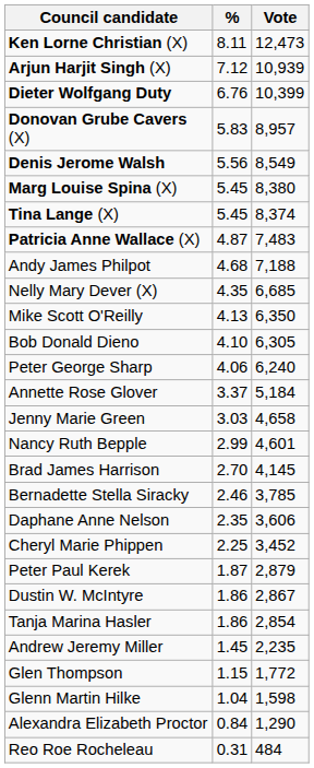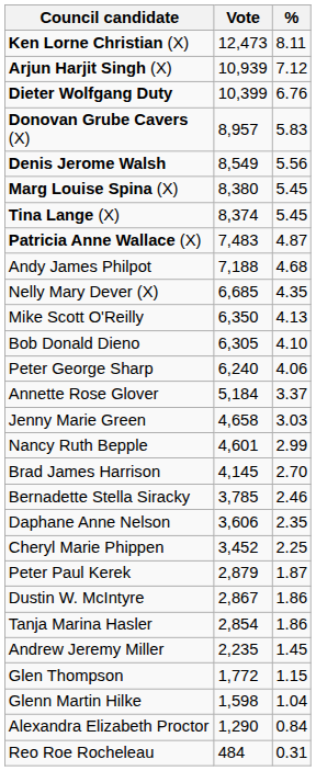 <table class="wikitable">
 <tr>
 <th bgcolor="#DDDDFF" width="200px">Council candidate</th>
+<th bgcolor="#DDDDFF" width="50px">Vote</th>
 <th bgcolor="#DDDDFF" width="30px">%</th>
-<th bgcolor="#DDDDFF" width="50px">Vote</th>
 </tr>
 <tr>
 <td><strong>Ken Lorne Christian</strong> (X)</td>
+<td>12,473</td>
 <td>8.11</td>
-<td>12,473</td>
 </tr>
 <tr>
 <td><strong>Arjun Harjit Singh</strong> (X)</td>
+<td>10,939</td>
 <td>7.12</td>
-<td>10,939</td>
 </tr>
 <tr>
 <td><strong>Dieter Wolfgang Duty</strong></td>
+<td>10,399</td>
 <td>6.76</td>
-<td>10,399</td>
 </tr>
 <tr>
 <td><strong>Donovan Grube Cavers</strong> (X)</td>
+<td>8,957</td>
 <td>5.83</td>
-<td>8,957</td>
 </tr>
 <tr>
 <td><strong>Denis Jerome Walsh</strong></td>
+<td>8,549</td>
 <td>5.56</td>
-<td>8,549</td>
 </tr>
 <tr>
 <td><strong>Marg Louise Spina</strong> (X)</td>
+<td>8,380</td>
 <td>5.45</td>
-<td>8,380</td>
 </tr>
 <tr>
 <td><strong>Tina Lange</strong> (X)</td>
+<td>8,374</td>
 <td>5.45</td>
-<td>8,374</td>
 </tr>
 <tr>
 <td><strong>Patricia Anne Wallace</strong> (X)</td>
+<td>7,483</td>
 <td>4.87</td>
-<td>7,483</td>
 </tr>
 <tr>
 <td>Andy James Philpot</td>
+<td>7,188</td>
 <td>4.68</td>
-<td>7,188</td>
 </tr>
 <tr>
 <td>Nelly Mary Dever (X)</td>
+<td>6,685</td>
 <td>4.35</td>
-<td>6,685</td>
 </tr>
 <tr>
 <td>Mike Scott O'Reilly</td>
+<td>6,350</td>
 <td>4.13</td>
-<td>6,350</td>
 </tr>
 <tr>
 <td>Bob Donald Dieno</td>
+<td>6,305</td>
 <td>4.10</td>
-<td>6,305</td>
 </tr>
 <tr>
 <td>Peter George Sharp</td>
+<td>6,240</td>
 <td>4.06</td>
-<td>6,240</td>
 </tr>
 <tr>
 <td>Annette Rose Glover</td>
+<td>5,184</td>
 <td>3.37</td>
-<td>5,184</td>
 </tr>
 <tr>
 <td>Jenny Marie Green</td>
+<td>4,658</td>
 <td>3.03</td>
-<td>4,658</td>
 </tr>
 <tr>
 <td>Nancy Ruth Bepple</td>
+<td>4,601</td>
 <td>2.99</td>
-<td>4,601</td>
 </tr>
 <tr>
 <td>Brad James Harrison</td>
+<td>4,145</td>
 <td>2.70</td>
-<td>4,145</td>
 </tr>
 <tr>
 <td>Bernadette Stella Siracky</td>
+<td>3,785</td>
 <td>2.46</td>
-<td>3,785</td>
 </tr>
 <tr>
 <td>Daphane Anne Nelson</td>
+<td>3,606</td>
 <td>2.35</td>
-<td>3,606</td>
 </tr>
 <tr>
 <td>Cheryl Marie Phippen</td>
+<td>3,452</td>
 <td>2.25</td>
-<td>3,452</td>
 </tr>
 <tr>
 <td>Peter Paul Kerek</td>
+<td>2,879</td>
 <td>1.87</td>
-<td>2,879</td>
 </tr>
 <tr>
 <td>Dustin W. McIntyre</td>
+<td>2,867</td>
 <td>1.86</td>
-<td>2,867</td>
 </tr>
 <tr>
 <td>Tanja Marina Hasler</td>
+<td>2,854</td>
 <td>1.86</td>
-<td>2,854</td>
 </tr>
 <tr>
 <td>Andrew Jeremy Miller</td>
+<td>2,235</td>
 <td>1.45</td>
-<td>2,235</td>
 </tr>
 <tr>
 <td>Glen Thompson</td>
+<td>1,772</td>
 <td>1.15</td>
-<td>1,772</td>
 </tr>
 <tr>
 <td>Glenn Martin Hilke</td>
+<td>1,598</td>
 <td>1.04</td>
-<td>1,598</td>
 </tr>
 <tr>
 <td>Alexandra Elizabeth Proctor</td>
+<td>1,290</td>
 <td>0.84</td>
-<td>1,290</td>
 </tr>
 <tr>
 <td>Reo Roe Rocheleau</td>
+<td>484</td>
 <td>0.31</td>
-<td>484</td>
 </tr>
 </table>
